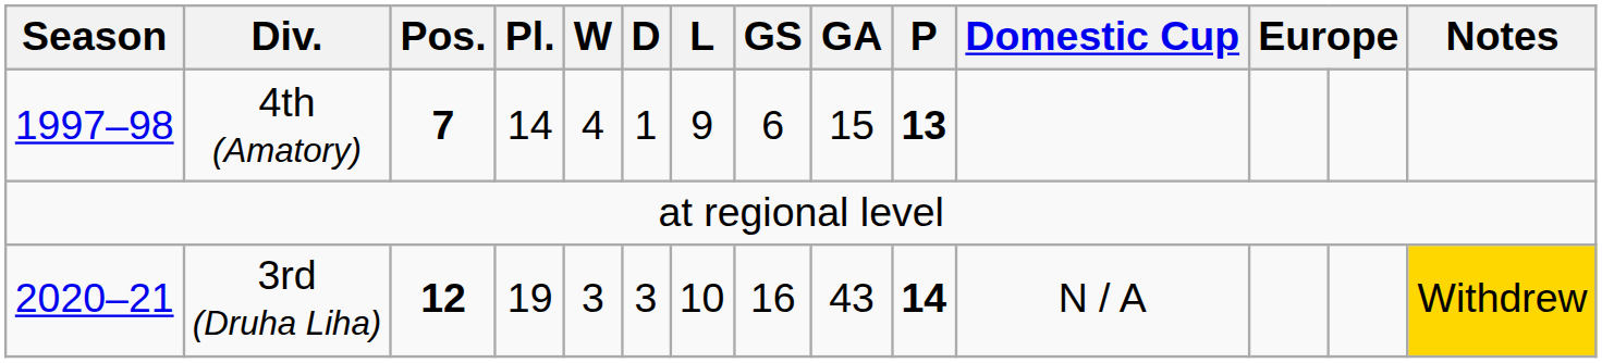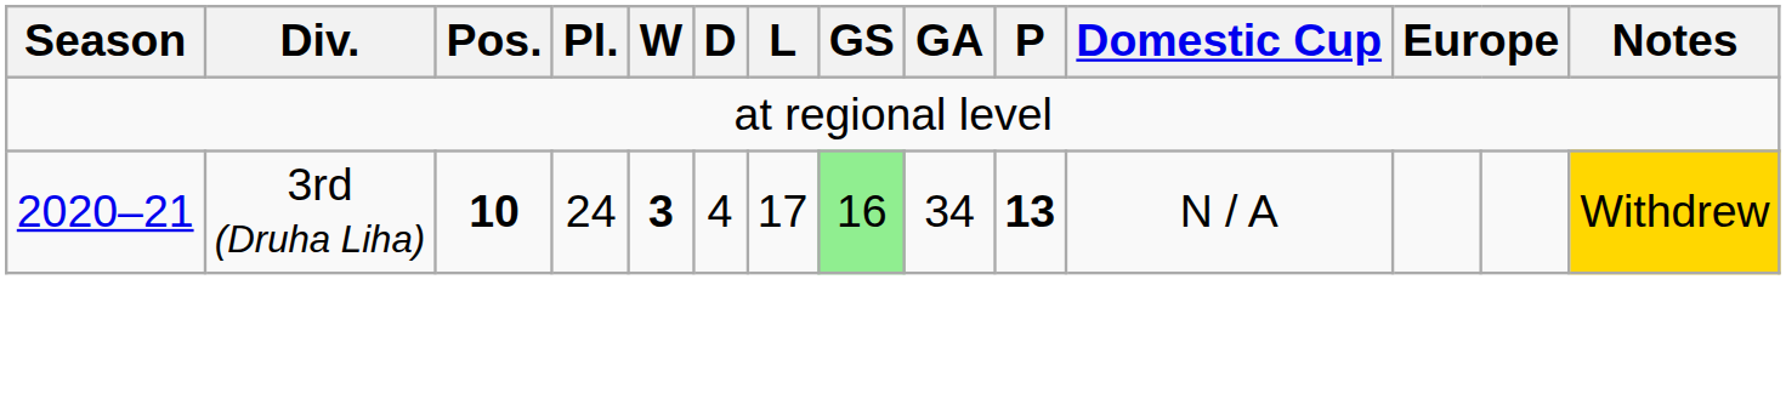 <table class="wikitable">
 <tr>
 <th>Season</th>
 <th>Div.</th>
 <th>Pos.</th>
 <th>Pl.</th>
 <th>W</th>
 <th>D</th>
 <th>L</th>
 <th>GS</th>
 <th>GA</th>
 <th>P</th>
 <th><a href='#'>Domestic Cup</a></th>
 <th colspan=2>Europe</th>
 <th>Notes</th>
 </tr>
 <tr>
-<td align=center><a href='#'>1997–98</a></td>
-<td align=center rowspan=1>4th<br><small><em>(Amatory)</em></small></td>
-<td align=center><strong>7</strong></td>
-<td align=center>14</td>
-<td align=center>4</td>
-<td align=center>1</td>
-<td align=center>9</td>
-<td align=center>6</td>
-<td align=center>15</td>
-<td align=center><strong>13</strong></td>
-<td align=center></td>
-<td align=center></td>
-<td align=center></td>
-<td align=center></td>
-</tr>
-<tr>
 <td align=center colspan=14>at regional level</td>
 </tr>
 <tr>
 <td align=center><a href='#'>2020–21</a></td>
 <td align=center rowspan=1>3rd<br><small><em>(Druha Liha)</em></small></td>
-<td align=center><strong>12</strong></td>
-<td align=center>19</td>
-<td align=center>3</td>
-<td align=center>3</td>
-<td align=center>10</td>
-<td align=center>16</td>
-<td align=center>43</td>
-<td align=center><strong>14</strong></td>
+<td align=center><strong>10</strong></td>
+<td align=center>24</td>
+<td align=center><strong>3</strong></td>
+<td align=center>4</td>
+<td align=center>17</td>
+<td align=center style="background: lightgreen;">16</td>
+<td align=center>34</td>
+<td align=center><strong>13</strong></td>
 <td align=center>N / A</td>
 <td align=center></td>
 <td align=center></td>
 <td align=center style="background: gold;">Withdrew</td>
 </tr>
 </table>
